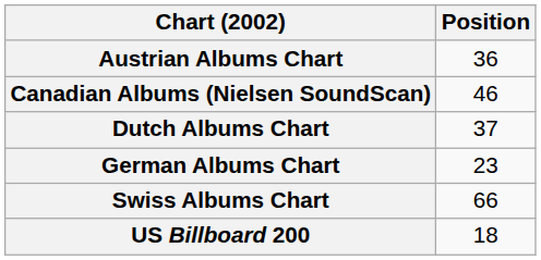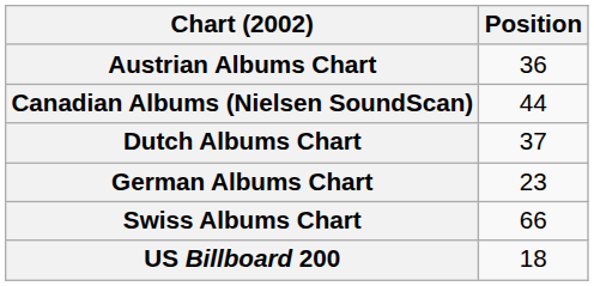 <table class="wikitable plainrowheaders" style="text-align:center;">
 <tr>
 <th>Chart (2002)</th>
 <th>Position</th>
 </tr>
 <tr>
 <th scope="row">Austrian Albums Chart</th>
 <td>36</td>
 </tr>
 <tr>
 <th scope="row">Canadian Albums (Nielsen SoundScan)</th>
-<td>46</td>
+<td>44</td>
 </tr>
 <tr>
 <th scope="row">Dutch Albums Chart</th>
 <td>37</td>
 </tr>
 <tr>
 <th scope="row">German Albums Chart</th>
 <td>23</td>
 </tr>
 <tr>
 <th scope="row">Swiss Albums Chart</th>
 <td>66</td>
 </tr>
 <tr>
 <th scope="row">US <em>Billboard</em> 200</th>
 <td>18</td>
 </tr>
 </table>
